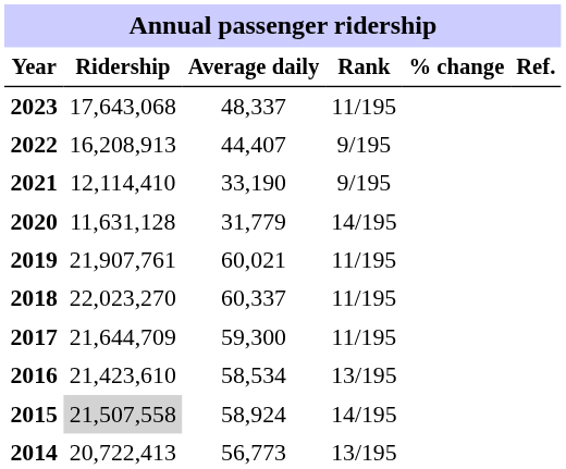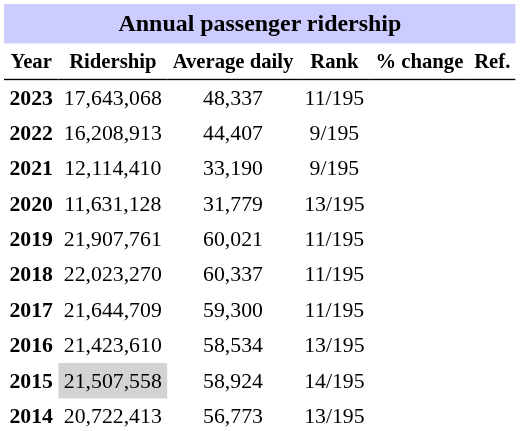 <table class="toccolours" cellpadding="4" cellspacing="0" style="text-align:right;">
 <tr>
 <th colspan="6"  style="background-color:#ccf; background-color:#ccf; font-size:110%; text-align:center;">Annual passenger ridership</th>
 </tr>
 <tr style="font-size:95%; text-align:center">
 <th style="border-bottom:1px solid black">Year</th>
 <th style="border-bottom:1px solid black">Ridership</th>
 <th style="border-bottom:1px solid black">Average daily</th>
 <th style="border-bottom:1px solid black">Rank</th>
 <th style="border-bottom:1px solid black">% change</th>
 <th style="border-bottom:1px solid black">Ref.</th>
 </tr>
 <tr style="text-align:center;">
 <td><strong>2023</strong></td>
 <td>17,643,068</td>
 <td>48,337</td>
 <td>11/195</td>
 <td></td>
 <td></td>
 </tr>
 <tr>
 </tr>
 <tr style="text-align:center;">
 <td><strong>2022</strong></td>
 <td>16,208,913</td>
 <td>44,407</td>
 <td>9/195</td>
 <td></td>
 <td></td>
 </tr>
 <tr style="text-align:center;">
 <td><strong>2021</strong></td>
 <td>12,114,410</td>
 <td>33,190</td>
 <td>9/195</td>
 <td></td>
 <td></td>
 </tr>
 <tr style="text-align:center;">
 <td><strong>2020</strong></td>
 <td>11,631,128</td>
 <td>31,779</td>
-<td>14/195</td>
+<td>13/195</td>
 <td></td>
 <td></td>
 </tr>
 <tr style="text-align:center;">
 <td><strong>2019</strong></td>
 <td>21,907,761</td>
 <td>60,021</td>
 <td>11/195</td>
 <td></td>
 <td></td>
 </tr>
 <tr style="text-align:center;">
 <td><strong>2018</strong></td>
 <td>22,023,270</td>
 <td>60,337</td>
 <td>11/195</td>
 <td></td>
 <td></td>
 </tr>
 <tr style="text-align:center;">
 <td><strong>2017</strong></td>
 <td>21,644,709</td>
 <td>59,300</td>
 <td>11/195</td>
 <td></td>
 <td></td>
 </tr>
 <tr style="text-align:center;">
 <td><strong>2016</strong></td>
 <td>21,423,610</td>
 <td>58,534</td>
 <td>13/195</td>
 <td></td>
 <td></td>
 </tr>
 <tr style="text-align:center;">
 <td><strong>2015</strong></td>
 <td style="background: lightgrey;">21,507,558</td>
 <td>58,924</td>
 <td>14/195</td>
 <td></td>
 <td></td>
 </tr>
 <tr style="text-align:center;">
 <td><strong>2014</strong></td>
 <td>20,722,413</td>
 <td>56,773</td>
 <td>13/195</td>
 <td></td>
 <td></td>
 </tr>
 </table>
